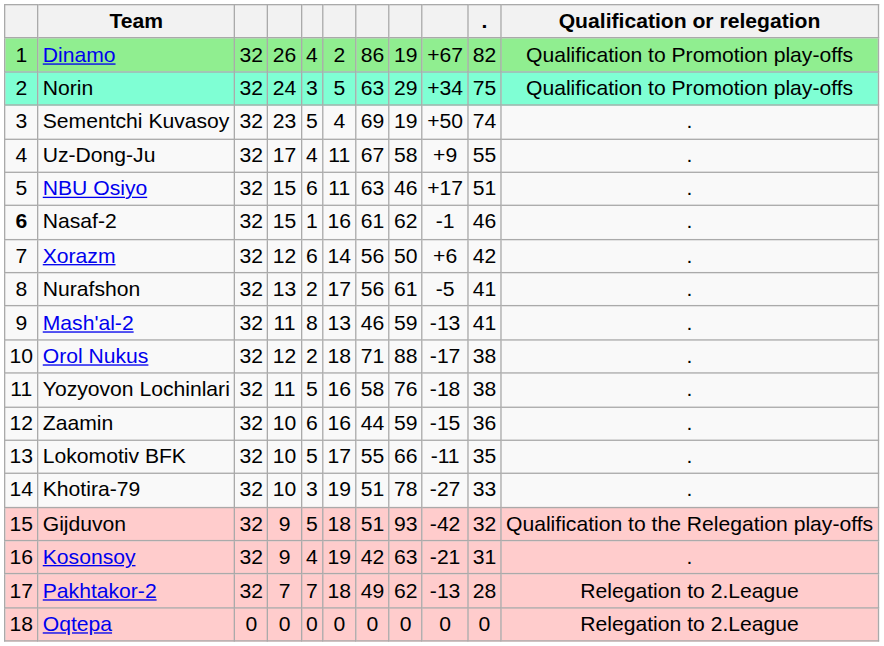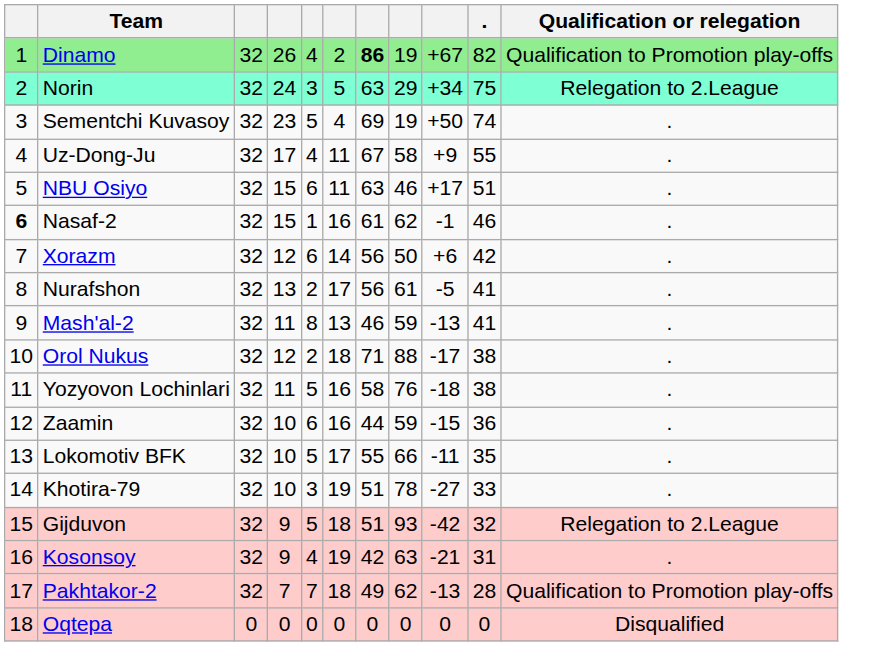 <table class="wikitable sortable" style="text-align:center; font-size:100%;">
 <tr>
 <th></th>
 <th>Team</th>
 <th></th>
 <th></th>
 <th></th>
 <th></th>
 <th></th>
 <th></th>
 <th></th>
 <th>.</th>
 <th>Qualification or relegation</th>
 </tr>
 <tr align="center" bgcolor="#90EE90">
 <td>1</td>
 <td align="left"><a href='#'>Dinamo</a></td>
 <td>32</td>
 <td>26</td>
 <td>4</td>
 <td>2</td>
-<td>86</td>
+<td><strong>86</strong></td>
 <td>19</td>
 <td>+67</td>
 <td>82</td>
 <td>Qualification to Promotion play-offs</td>
 </tr>
 <tr align="center" bgcolor="#7FFFD4">
 <td>2</td>
 <td align="left">Norin</td>
 <td>32</td>
 <td>24</td>
 <td>3</td>
 <td>5</td>
 <td>63</td>
 <td>29</td>
 <td>+34</td>
 <td>75</td>
-<td>Qualification to Promotion play-offs</td>
+<td>Relegation to 2.League</td>
 </tr>
 <tr align="center">
 <td>3</td>
 <td align="left">Sementchi Kuvasoy</td>
 <td>32</td>
 <td>23</td>
 <td>5</td>
 <td>4</td>
 <td>69</td>
 <td>19</td>
 <td>+50</td>
 <td>74</td>
 <td>.</td>
 </tr>
 <tr align="center">
 <td>4</td>
 <td align="left">Uz-Dong-Ju</td>
 <td>32</td>
 <td>17</td>
 <td>4</td>
 <td>11</td>
 <td>67</td>
 <td>58</td>
 <td>+9</td>
 <td>55</td>
 <td>.</td>
 </tr>
 <tr align="center">
 <td>5</td>
 <td align="left"><a href='#'>NBU Osiyo</a></td>
 <td>32</td>
 <td>15</td>
 <td>6</td>
 <td>11</td>
 <td>63</td>
 <td>46</td>
 <td>+17</td>
 <td>51</td>
 <td>.</td>
 </tr>
 <tr align="center">
 <td><strong>6</strong></td>
 <td align="left">Nasaf-2</td>
 <td>32</td>
 <td>15</td>
 <td>1</td>
 <td>16</td>
 <td>61</td>
 <td>62</td>
 <td>-1</td>
 <td>46</td>
 <td>.</td>
 </tr>
 <tr align="center">
 <td>7</td>
 <td align="left"><a href='#'>Xorazm</a></td>
 <td>32</td>
 <td>12</td>
 <td>6</td>
 <td>14</td>
 <td>56</td>
 <td>50</td>
 <td>+6</td>
 <td>42</td>
 <td>.</td>
 </tr>
 <tr align="center">
 <td>8</td>
 <td align="left">Nurafshon</td>
 <td>32</td>
 <td>13</td>
 <td>2</td>
 <td>17</td>
 <td>56</td>
 <td>61</td>
 <td>-5</td>
 <td>41</td>
 <td>.</td>
 </tr>
 <tr align="center">
 <td>9</td>
 <td align="left"><a href='#'>Mash'al-2</a></td>
 <td>32</td>
 <td>11</td>
 <td>8</td>
 <td>13</td>
 <td>46</td>
 <td>59</td>
 <td>-13</td>
 <td>41</td>
 <td>.</td>
 </tr>
 <tr align="center">
 <td>10</td>
 <td align="left"><a href='#'>Orol Nukus</a></td>
 <td>32</td>
 <td>12</td>
 <td>2</td>
 <td>18</td>
 <td>71</td>
 <td>88</td>
 <td>-17</td>
 <td>38</td>
 <td>.</td>
 </tr>
 <tr align="center">
 <td>11</td>
 <td align="left">Yozyovon Lochinlari</td>
 <td>32</td>
 <td>11</td>
 <td>5</td>
 <td>16</td>
 <td>58</td>
 <td>76</td>
 <td>-18</td>
 <td>38</td>
 <td>.</td>
 </tr>
 <tr align="center">
 <td>12</td>
 <td align="left">Zaamin</td>
 <td>32</td>
 <td>10</td>
 <td>6</td>
 <td>16</td>
 <td>44</td>
 <td>59</td>
 <td>-15</td>
 <td>36</td>
 <td>.</td>
 </tr>
 <tr align="center">
 <td>13</td>
 <td align="left">Lokomotiv BFK</td>
 <td>32</td>
 <td>10</td>
 <td>5</td>
 <td>17</td>
 <td>55</td>
 <td>66</td>
 <td>-11</td>
 <td>35</td>
 <td>.</td>
 </tr>
 <tr align="center">
 <td>14</td>
 <td align="left">Khotira-79</td>
 <td>32</td>
 <td>10</td>
 <td>3</td>
 <td>19</td>
 <td>51</td>
 <td>78</td>
 <td>-27</td>
 <td>33</td>
 <td>.</td>
 </tr>
 <tr align="center" bgcolor="#FFCCCC">
 <td>15</td>
 <td align="left">Gijduvon</td>
 <td>32</td>
 <td>9</td>
 <td>5</td>
 <td>18</td>
 <td>51</td>
 <td>93</td>
 <td>-42</td>
 <td>32</td>
-<td>Qualification to the Relegation play-offs</td>
+<td>Relegation to 2.League</td>
 </tr>
 <tr align="center" bgcolor="#FFCCCC">
 <td>16</td>
 <td align="left"><a href='#'>Kosonsoy</a></td>
 <td>32</td>
 <td>9</td>
 <td>4</td>
 <td>19</td>
 <td>42</td>
 <td>63</td>
 <td>-21</td>
 <td>31</td>
 <td>.</td>
 </tr>
 <tr align="center" bgcolor="#FFCCCC">
 <td>17</td>
 <td align="left"><a href='#'>Pakhtakor-2</a></td>
 <td>32</td>
 <td>7</td>
 <td>7</td>
 <td>18</td>
 <td>49</td>
 <td>62</td>
 <td>-13</td>
 <td>28</td>
-<td>Relegation to 2.League</td>
+<td>Qualification to Promotion play-offs</td>
 </tr>
 <tr align="center" bgcolor="#FFCCCC">
 <td>18</td>
 <td align="left"><a href='#'>Oqtepa</a></td>
 <td>0</td>
 <td>0</td>
 <td>0</td>
 <td>0</td>
 <td>0</td>
 <td>0</td>
 <td>0</td>
 <td>0</td>
-<td>Relegation to 2.League</td>
+<td>Disqualified</td>
 </tr>
 </table>
